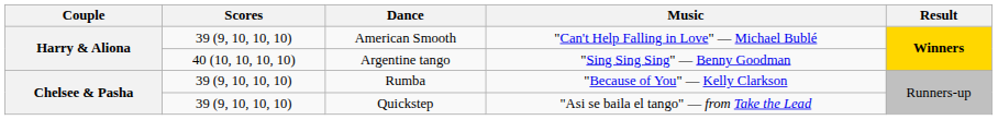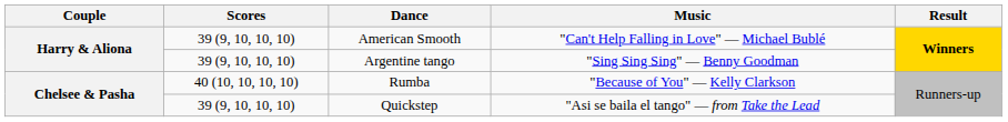 <table class="wikitable sortable" style="text-align:center; width:90%">
 <tr>
 <th scope="col">Couple</th>
 <th scope="col">Scores</th>
 <th scope="col" class="unsortable">Dance</th>
 <th scope="col" class="unsortable">Music</th>
 <th scope="col" class="unsortable">Result</th>
 </tr>
 <tr>
 <th scope="row" rowspan="2">Harry & Aliona</th>
 <td>39 (9, 10, 10, 10)</td>
 <td>American Smooth</td>
 <td>"<a href='#'>Can't Help Falling in Love</a>" — <a href='#'>Michael Bublé</a></td>
 <td rowspan="2" bgcolor="gold"><strong>Winners</strong></td>
 </tr>
 <tr>
-<td>40 (10, 10, 10, 10)</td>
+<td>39 (9, 10, 10, 10)</td>
 <td>Argentine tango</td>
 <td>"<a href='#'>Sing Sing Sing</a>" — <a href='#'>Benny Goodman</a></td>
 </tr>
 <tr>
 <th scope="row" rowspan="2">Chelsee & Pasha</th>
-<td>39 (9, 10, 10, 10)</td>
+<td>40 (10, 10, 10, 10)</td>
 <td>Rumba</td>
 <td>"<a href='#'>Because of You</a>" — <a href='#'>Kelly Clarkson</a></td>
 <td rowspan="2" bgcolor="silver">Runners-up</td>
 </tr>
 <tr>
 <td>39 (9, 10, 10, 10)</td>
 <td>Quickstep</td>
 <td>"Asi se baila el tango" — <em>from <a href='#'>Take the Lead</a></em></td>
 </tr>
 </table>
